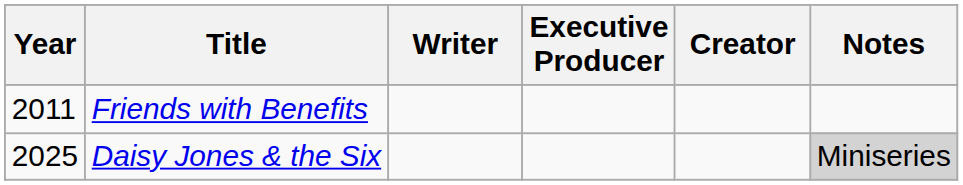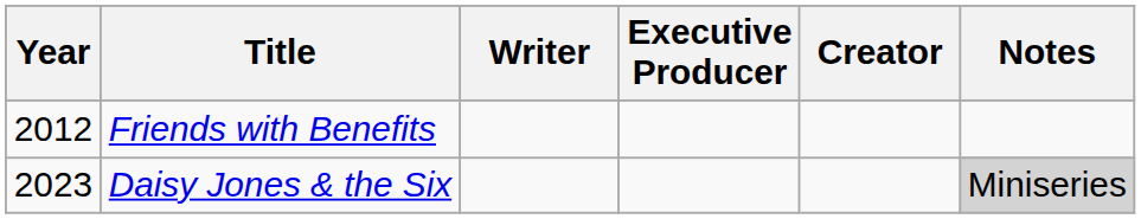 <table class="wikitable" style="white-space:nowrap">
 <tr>
 <th>Year</th>
 <th>Title</th>
 <th width=65>Writer</th>
 <th>Executive<br>Producer</th>
 <th width=65>Creator</th>
 <th>Notes</th>
 </tr>
 <tr>
-<td>2011</td>
+<td>2012</td>
 <td><em><a href='#'>Friends with Benefits</a></em></td>
 <td></td>
 <td></td>
 <td></td>
 <td></td>
 </tr>
 <tr>
-<td>2025</td>
+<td>2023</td>
 <td><em><a href='#'>Daisy Jones & the Six</a></em></td>
 <td></td>
 <td></td>
 <td></td>
 <td style="background: lightgrey;">Miniseries</td>
 </tr>
 </table>
